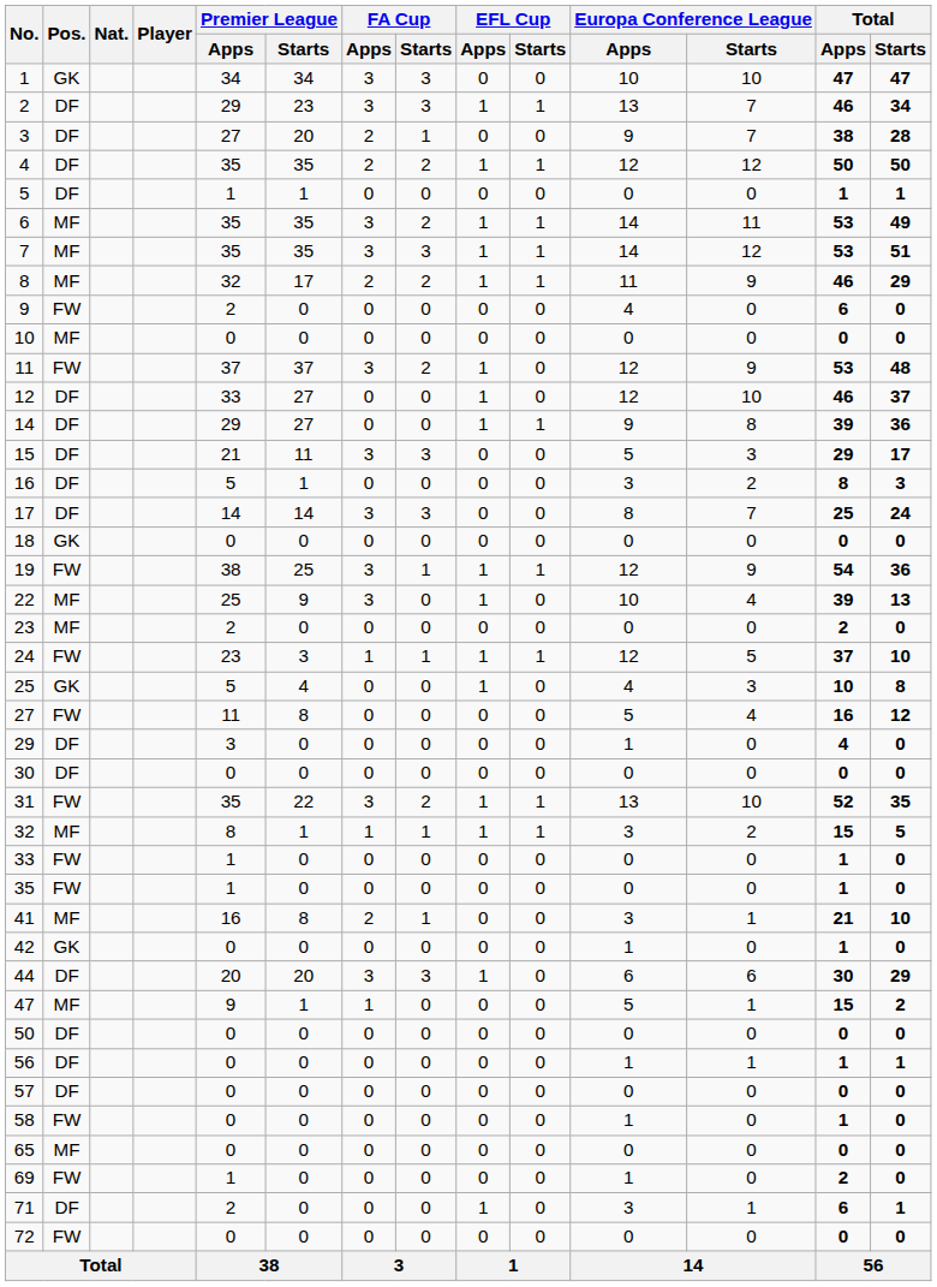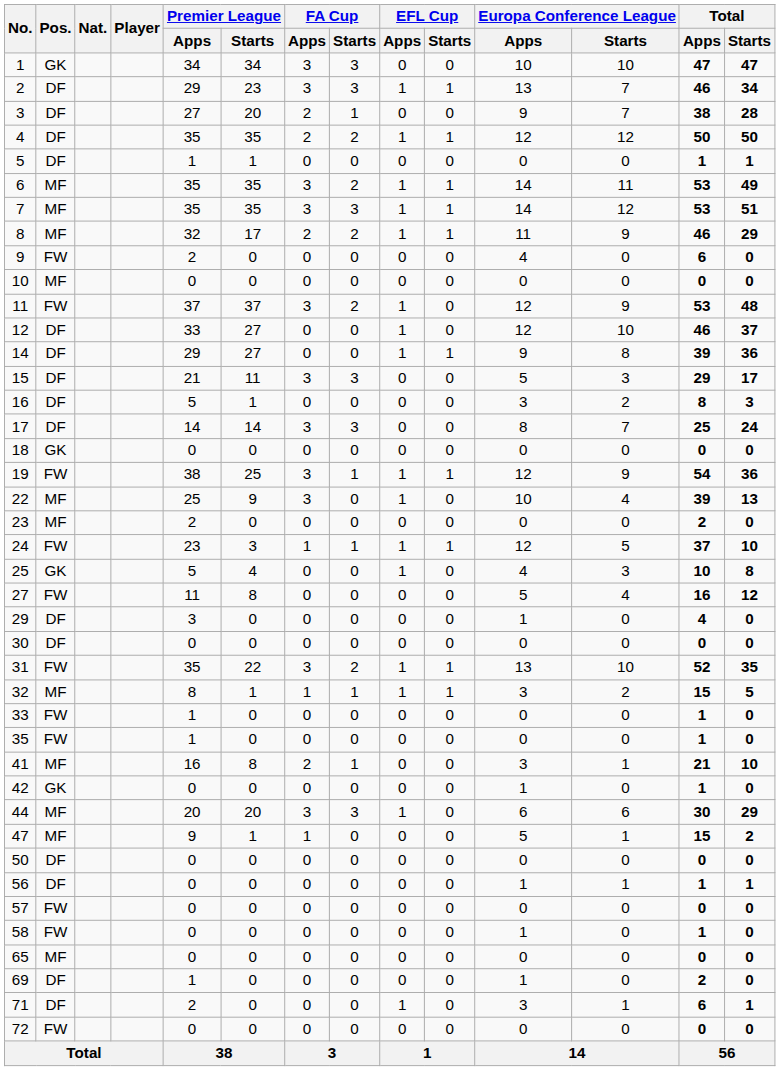 <table class="wikitable sortable" style="text-align:center">
 <tr>
 <th rowspan="2">No.</th>
 <th rowspan="2">Pos.</th>
 <th rowspan="2">Nat.</th>
 <th rowspan="2">Player</th>
 <th colspan="2"><a href='#'>Premier League</a></th>
 <th colspan="2"><a href='#'>FA Cup</a></th>
 <th colspan="2"><a href='#'>EFL Cup</a></th>
 <th colspan="2"><a href='#'>Europa Conference League</a></th>
 <th colspan="2">Total</th>
 </tr>
 <tr>
 <th>Apps</th>
 <th>Starts</th>
 <th>Apps</th>
 <th>Starts</th>
 <th>Apps</th>
 <th>Starts</th>
 <th>Apps</th>
 <th>Starts</th>
 <th>Apps</th>
 <th>Starts</th>
 </tr>
 <tr>
 <td>1</td>
 <td>GK</td>
 <td></td>
 <td align=left></td>
 <td>34</td>
 <td>34</td>
 <td>3</td>
 <td>3</td>
 <td>0</td>
 <td>0</td>
 <td>10</td>
 <td>10</td>
 <td><strong>47</strong></td>
 <td><strong>47</strong></td>
 </tr>
 <tr>
 <td>2</td>
 <td>DF</td>
 <td></td>
 <td align=left></td>
 <td>29</td>
 <td>23</td>
 <td>3</td>
 <td>3</td>
 <td>1</td>
 <td>1</td>
 <td>13</td>
 <td>7</td>
 <td><strong>46</strong></td>
 <td><strong>34</strong></td>
 </tr>
 <tr>
 <td>3</td>
 <td>DF</td>
 <td></td>
 <td align=left></td>
 <td>27</td>
 <td>20</td>
 <td>2</td>
 <td>1</td>
 <td>0</td>
 <td>0</td>
 <td>9</td>
 <td>7</td>
 <td><strong>38</strong></td>
 <td><strong>28</strong></td>
 </tr>
 <tr>
 <td>4</td>
 <td>DF</td>
 <td></td>
 <td align=left></td>
 <td>35</td>
 <td>35</td>
 <td>2</td>
 <td>2</td>
 <td>1</td>
 <td>1</td>
 <td>12</td>
 <td>12</td>
 <td><strong>50</strong></td>
 <td><strong>50</strong></td>
 </tr>
 <tr>
 <td>5</td>
 <td>DF</td>
 <td></td>
 <td align=left></td>
 <td>1</td>
 <td>1</td>
 <td>0</td>
 <td>0</td>
 <td>0</td>
 <td>0</td>
 <td>0</td>
 <td>0</td>
 <td><strong>1</strong></td>
 <td><strong>1</strong></td>
 </tr>
 <tr>
 <td>6</td>
 <td>MF</td>
 <td></td>
 <td align=left></td>
 <td>35</td>
 <td>35</td>
 <td>3</td>
 <td>2</td>
 <td>1</td>
 <td>1</td>
 <td>14</td>
 <td>11</td>
 <td><strong>53</strong></td>
 <td><strong>49</strong></td>
 </tr>
 <tr>
 <td>7</td>
 <td>MF</td>
 <td></td>
 <td align=left></td>
 <td>35</td>
 <td>35</td>
 <td>3</td>
 <td>3</td>
 <td>1</td>
 <td>1</td>
 <td>14</td>
 <td>12</td>
 <td><strong>53</strong></td>
 <td><strong>51</strong></td>
 </tr>
 <tr>
 <td>8</td>
 <td>MF</td>
 <td></td>
 <td align=left></td>
 <td>32</td>
 <td>17</td>
 <td>2</td>
 <td>2</td>
 <td>1</td>
 <td>1</td>
 <td>11</td>
 <td>9</td>
 <td><strong>46</strong></td>
 <td><strong>29</strong></td>
 </tr>
 <tr>
 <td>9</td>
 <td>FW</td>
 <td></td>
 <td align=left></td>
 <td>2</td>
 <td>0</td>
 <td>0</td>
 <td>0</td>
 <td>0</td>
 <td>0</td>
 <td>4</td>
 <td>0</td>
 <td><strong>6</strong></td>
 <td><strong>0</strong></td>
 </tr>
 <tr>
 <td>10</td>
 <td>MF</td>
 <td></td>
 <td align=left></td>
 <td>0</td>
 <td>0</td>
 <td>0</td>
 <td>0</td>
 <td>0</td>
 <td>0</td>
 <td>0</td>
 <td>0</td>
 <td><strong>0</strong></td>
 <td><strong>0</strong></td>
 </tr>
 <tr>
 <td>11</td>
 <td>FW</td>
 <td></td>
 <td align=left></td>
 <td>37</td>
 <td>37</td>
 <td>3</td>
 <td>2</td>
 <td>1</td>
 <td>0</td>
 <td>12</td>
 <td>9</td>
 <td><strong>53</strong></td>
 <td><strong>48</strong></td>
 </tr>
 <tr>
 <td>12</td>
 <td>DF</td>
 <td></td>
 <td align=left></td>
 <td>33</td>
 <td>27</td>
 <td>0</td>
 <td>0</td>
 <td>1</td>
 <td>0</td>
 <td>12</td>
 <td>10</td>
 <td><strong>46</strong></td>
 <td><strong>37</strong></td>
 </tr>
 <tr>
 <td>14</td>
 <td>DF</td>
 <td></td>
 <td align=left></td>
 <td>29</td>
 <td>27</td>
 <td>0</td>
 <td>0</td>
 <td>1</td>
 <td>1</td>
 <td>9</td>
 <td>8</td>
 <td><strong>39</strong></td>
 <td><strong>36</strong></td>
 </tr>
 <tr>
 <td>15</td>
 <td>DF</td>
 <td></td>
 <td align=left></td>
 <td>21</td>
 <td>11</td>
 <td>3</td>
 <td>3</td>
 <td>0</td>
 <td>0</td>
 <td>5</td>
 <td>3</td>
 <td><strong>29</strong></td>
 <td><strong>17</strong></td>
 </tr>
 <tr>
 <td>16</td>
 <td>DF</td>
 <td></td>
 <td align=left></td>
 <td>5</td>
 <td>1</td>
 <td>0</td>
 <td>0</td>
 <td>0</td>
 <td>0</td>
 <td>3</td>
 <td>2</td>
 <td><strong>8</strong></td>
 <td><strong>3</strong></td>
 </tr>
 <tr>
 <td>17</td>
 <td>DF</td>
 <td></td>
 <td align=left></td>
 <td>14</td>
 <td>14</td>
 <td>3</td>
 <td>3</td>
 <td>0</td>
 <td>0</td>
 <td>8</td>
 <td>7</td>
 <td><strong>25</strong></td>
 <td><strong>24</strong></td>
 </tr>
 <tr>
 <td>18</td>
 <td>GK</td>
 <td></td>
 <td align=left></td>
 <td>0</td>
 <td>0</td>
 <td>0</td>
 <td>0</td>
 <td>0</td>
 <td>0</td>
 <td>0</td>
 <td>0</td>
 <td><strong>0</strong></td>
 <td><strong>0</strong></td>
 </tr>
 <tr>
 <td>19</td>
 <td>FW</td>
 <td></td>
 <td align=left></td>
 <td>38</td>
 <td>25</td>
 <td>3</td>
 <td>1</td>
 <td>1</td>
 <td>1</td>
 <td>12</td>
 <td>9</td>
 <td><strong>54</strong></td>
 <td><strong>36</strong></td>
 </tr>
 <tr>
 <td>22</td>
 <td>MF</td>
 <td></td>
 <td align=left></td>
 <td>25</td>
 <td>9</td>
 <td>3</td>
 <td>0</td>
 <td>1</td>
 <td>0</td>
 <td>10</td>
 <td>4</td>
 <td><strong>39</strong></td>
 <td><strong>13</strong></td>
 </tr>
 <tr>
 <td>23</td>
 <td>MF</td>
 <td></td>
 <td align=left></td>
 <td>2</td>
 <td>0</td>
 <td>0</td>
 <td>0</td>
 <td>0</td>
 <td>0</td>
 <td>0</td>
 <td>0</td>
 <td><strong>2</strong></td>
 <td><strong>0</strong></td>
 </tr>
 <tr>
 <td>24</td>
 <td>FW</td>
 <td></td>
 <td align=left></td>
 <td>23</td>
 <td>3</td>
 <td>1</td>
 <td>1</td>
 <td>1</td>
 <td>1</td>
 <td>12</td>
 <td>5</td>
 <td><strong>37</strong></td>
 <td><strong>10</strong></td>
 </tr>
 <tr>
 <td>25</td>
 <td>GK</td>
 <td></td>
 <td align=left></td>
 <td>5</td>
 <td>4</td>
 <td>0</td>
 <td>0</td>
 <td>1</td>
 <td>0</td>
 <td>4</td>
 <td>3</td>
 <td><strong>10</strong></td>
 <td><strong>8</strong></td>
 </tr>
 <tr>
 <td>27</td>
 <td>FW</td>
 <td></td>
 <td align=left></td>
 <td>11</td>
 <td>8</td>
 <td>0</td>
 <td>0</td>
 <td>0</td>
 <td>0</td>
 <td>5</td>
 <td>4</td>
 <td><strong>16</strong></td>
 <td><strong>12</strong></td>
 </tr>
 <tr>
 <td>29</td>
 <td>DF</td>
 <td></td>
 <td align=left></td>
 <td>3</td>
 <td>0</td>
 <td>0</td>
 <td>0</td>
 <td>0</td>
 <td>0</td>
 <td>1</td>
 <td>0</td>
 <td><strong>4</strong></td>
 <td><strong>0</strong></td>
 </tr>
 <tr>
 <td>30</td>
 <td>DF</td>
 <td></td>
 <td align=left></td>
 <td>0</td>
 <td>0</td>
 <td>0</td>
 <td>0</td>
 <td>0</td>
 <td>0</td>
 <td>0</td>
 <td>0</td>
 <td><strong>0</strong></td>
 <td><strong>0</strong></td>
 </tr>
 <tr>
 <td>31</td>
 <td>FW</td>
 <td></td>
 <td align=left></td>
 <td>35</td>
 <td>22</td>
 <td>3</td>
 <td>2</td>
 <td>1</td>
 <td>1</td>
 <td>13</td>
 <td>10</td>
 <td><strong>52</strong></td>
 <td><strong>35</strong></td>
 </tr>
 <tr>
 <td>32</td>
 <td>MF</td>
 <td></td>
 <td align=left></td>
 <td>8</td>
 <td>1</td>
 <td>1</td>
 <td>1</td>
 <td>1</td>
 <td>1</td>
 <td>3</td>
 <td>2</td>
 <td><strong>15</strong></td>
 <td><strong>5</strong></td>
 </tr>
 <tr>
 <td>33</td>
 <td>FW</td>
 <td></td>
 <td align=left></td>
 <td>1</td>
 <td>0</td>
 <td>0</td>
 <td>0</td>
 <td>0</td>
 <td>0</td>
 <td>0</td>
 <td>0</td>
 <td><strong>1</strong></td>
 <td><strong>0</strong></td>
 </tr>
 <tr>
 <td>35</td>
 <td>FW</td>
 <td></td>
 <td align=left></td>
 <td>1</td>
 <td>0</td>
 <td>0</td>
 <td>0</td>
 <td>0</td>
 <td>0</td>
 <td>0</td>
 <td>0</td>
 <td><strong>1</strong></td>
 <td><strong>0</strong></td>
 </tr>
 <tr>
 <td>41</td>
 <td>MF</td>
 <td></td>
 <td align=left></td>
 <td>16</td>
 <td>8</td>
 <td>2</td>
 <td>1</td>
 <td>0</td>
 <td>0</td>
 <td>3</td>
 <td>1</td>
 <td><strong>21</strong></td>
 <td><strong>10</strong></td>
 </tr>
 <tr>
 <td>42</td>
 <td>GK</td>
 <td></td>
 <td align=left></td>
 <td>0</td>
 <td>0</td>
 <td>0</td>
 <td>0</td>
 <td>0</td>
 <td>0</td>
 <td>1</td>
 <td>0</td>
 <td><strong>1</strong></td>
 <td><strong>0</strong></td>
 </tr>
 <tr>
 <td>44</td>
-<td>DF</td>
+<td>MF</td>
 <td></td>
 <td align=left></td>
 <td>20</td>
 <td>20</td>
 <td>3</td>
 <td>3</td>
 <td>1</td>
 <td>0</td>
 <td>6</td>
 <td>6</td>
 <td><strong>30</strong></td>
 <td><strong>29</strong></td>
 </tr>
 <tr>
 <td>47</td>
 <td>MF</td>
 <td></td>
 <td align=left></td>
 <td>9</td>
 <td>1</td>
 <td>1</td>
 <td>0</td>
 <td>0</td>
 <td>0</td>
 <td>5</td>
 <td>1</td>
 <td><strong>15</strong></td>
 <td><strong>2</strong></td>
 </tr>
 <tr>
 <td>50</td>
 <td>DF</td>
 <td></td>
 <td align=left></td>
 <td>0</td>
 <td>0</td>
 <td>0</td>
 <td>0</td>
 <td>0</td>
 <td>0</td>
 <td>0</td>
 <td>0</td>
 <td><strong>0</strong></td>
 <td><strong>0</strong></td>
 </tr>
 <tr>
 <td>56</td>
 <td>DF</td>
 <td></td>
 <td align=left></td>
 <td>0</td>
 <td>0</td>
 <td>0</td>
 <td>0</td>
 <td>0</td>
 <td>0</td>
 <td>1</td>
 <td>1</td>
 <td><strong>1</strong></td>
 <td><strong>1</strong></td>
 </tr>
 <tr>
 <td>57</td>
-<td>DF</td>
+<td>FW</td>
 <td></td>
 <td align=left></td>
 <td>0</td>
 <td>0</td>
 <td>0</td>
 <td>0</td>
 <td>0</td>
 <td>0</td>
 <td>0</td>
 <td>0</td>
 <td><strong>0</strong></td>
 <td><strong>0</strong></td>
 </tr>
 <tr>
 <td>58</td>
 <td>FW</td>
 <td></td>
 <td align=left></td>
 <td>0</td>
 <td>0</td>
 <td>0</td>
 <td>0</td>
 <td>0</td>
 <td>0</td>
 <td>1</td>
 <td>0</td>
 <td><strong>1</strong></td>
 <td><strong>0</strong></td>
 </tr>
 <tr>
 <td>65</td>
 <td>MF</td>
 <td></td>
 <td align=left></td>
 <td>0</td>
 <td>0</td>
 <td>0</td>
 <td>0</td>
 <td>0</td>
 <td>0</td>
 <td>0</td>
 <td>0</td>
 <td><strong>0</strong></td>
 <td><strong>0</strong></td>
 </tr>
 <tr>
 <td>69</td>
-<td>FW</td>
+<td>DF</td>
 <td></td>
 <td align=left></td>
 <td>1</td>
 <td>0</td>
 <td>0</td>
 <td>0</td>
 <td>0</td>
 <td>0</td>
 <td>1</td>
 <td>0</td>
 <td><strong>2</strong></td>
 <td><strong>0</strong></td>
 </tr>
 <tr>
 <td>71</td>
 <td>DF</td>
 <td></td>
 <td align=left></td>
 <td>2</td>
 <td>0</td>
 <td>0</td>
 <td>0</td>
 <td>1</td>
 <td>0</td>
 <td>3</td>
 <td>1</td>
 <td><strong>6</strong></td>
 <td><strong>1</strong></td>
 </tr>
 <tr>
 <td>72</td>
 <td>FW</td>
 <td></td>
 <td align=left></td>
 <td>0</td>
 <td>0</td>
 <td>0</td>
 <td>0</td>
 <td>0</td>
 <td>0</td>
 <td>0</td>
 <td>0</td>
 <td><strong>0</strong></td>
 <td><strong>0</strong></td>
 </tr>
 <tr class="sortbottom">
 <th colspan=4>Total</th>
 <th colspan=2>38</th>
 <th colspan="2">3</th>
 <th colspan="2">1</th>
 <th colspan="2">14</th>
 <th colspan="2">56</th>
 </tr>
 </table>
